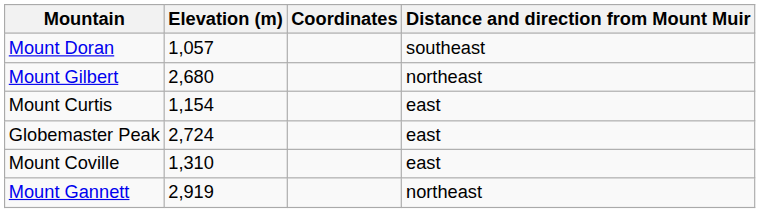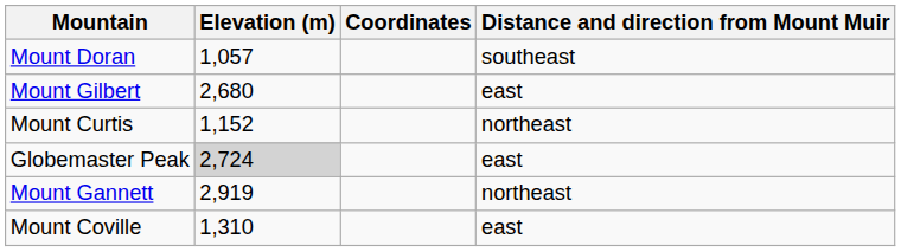 <table class="wikitable">
 <tr>
 <th>Mountain</th>
 <th>Elevation (m)</th>
 <th>Coordinates</th>
 <th>Distance and direction from Mount Muir</th>
 </tr>
 <tr>
 <td><a href='#'>Mount Doran</a></td>
 <td>1,057</td>
 <td></td>
 <td> southeast</td>
 </tr>
 <tr>
 <td><a href='#'>Mount Gilbert</a></td>
 <td>2,680</td>
 <td></td>
+<td> east</td>
+</tr>
+<tr>
+<td>Mount Curtis</td>
+<td>1,152</td>
+<td></td>
 <td> northeast</td>
 </tr>
 <tr>
-<td>Mount Curtis</td>
-<td>1,154</td>
-<td></td>
-<td> east</td>
-</tr>
-<tr>
 <td>Globemaster Peak</td>
-<td>2,724</td>
-<td></td>
-<td> east</td>
-</tr>
-<tr>
-<td>Mount Coville</td>
-<td>1,310</td>
+<td style="background: lightgrey;">2,724</td>
 <td></td>
 <td> east</td>
 </tr>
 <tr>
 <td><a href='#'>Mount Gannett</a></td>
 <td>2,919</td>
 <td></td>
 <td> northeast</td>
 </tr>
+<tr>
+<td>Mount Coville</td>
+<td>1,310</td>
+<td></td>
+<td> east</td>
+</tr>
 </table>
